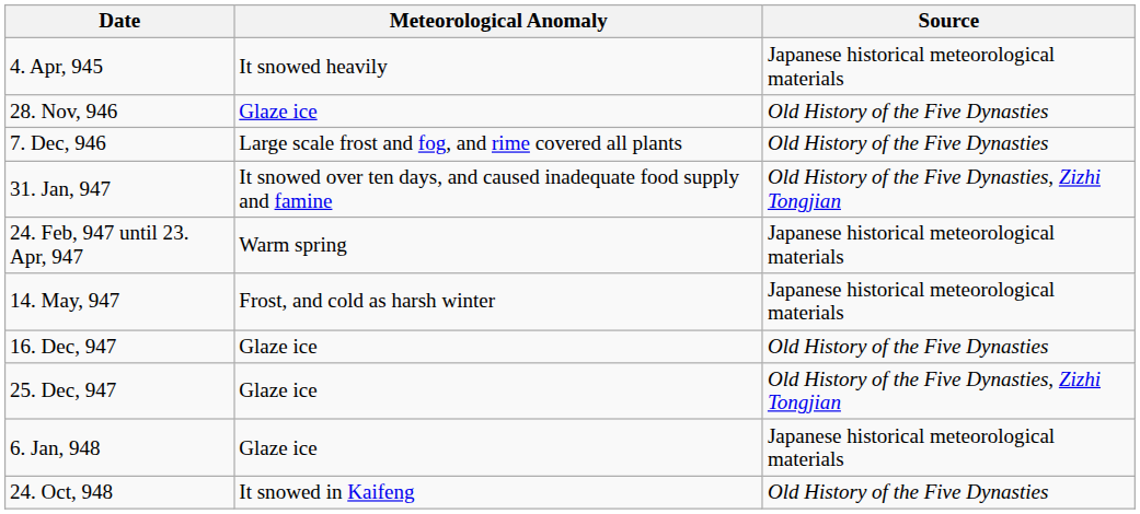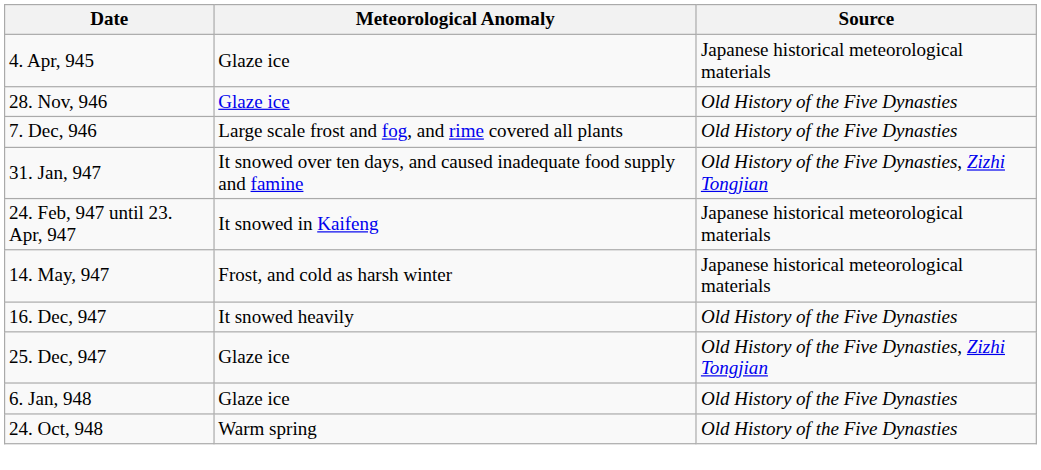 <table class="wikitable">
 <tr>
 <th>Date</th>
 <th>Meteorological Anomaly</th>
 <th>Source</th>
 </tr>
 <tr>
 <td>4. Apr, 945</td>
-<td>It snowed heavily</td>
+<td>Glaze ice</td>
 <td>Japanese historical meteorological materials</td>
 </tr>
 <tr>
 <td>28. Nov, 946</td>
 <td><a href='#'>Glaze ice</a></td>
 <td><em>Old History of the Five Dynasties</em></td>
 </tr>
 <tr>
 <td>7. Dec, 946</td>
 <td>Large scale frost and <a href='#'>fog</a>, and <a href='#'>rime</a> covered all plants</td>
 <td><em>Old History of the Five Dynasties</em></td>
 </tr>
 <tr>
 <td>31. Jan, 947</td>
 <td>It snowed over ten days, and caused inadequate food supply and <a href='#'>famine</a></td>
 <td><em>Old History of the Five Dynasties</em>, <a href='#'><em>Zizhi Tongjian</em></a></td>
 </tr>
 <tr>
 <td>24. Feb, 947 until 23. Apr, 947</td>
-<td>Warm spring</td>
+<td>It snowed in <a href='#'>Kaifeng</a></td>
 <td>Japanese historical meteorological materials</td>
 </tr>
 <tr>
 <td>14. May, 947</td>
 <td>Frost, and cold as harsh winter</td>
 <td>Japanese historical meteorological materials</td>
 </tr>
 <tr>
 <td>16. Dec, 947</td>
-<td>Glaze ice</td>
+<td>It snowed heavily</td>
 <td><em>Old History of the Five Dynasties</em></td>
 </tr>
 <tr>
 <td>25. Dec, 947</td>
 <td>Glaze ice</td>
 <td><em>Old History of the Five Dynasties</em>, <a href='#'><em>Zizhi Tongjian</em></a></td>
 </tr>
 <tr>
 <td>6. Jan, 948</td>
 <td>Glaze ice</td>
-<td>Japanese historical meteorological materials</td>
+<td><em>Old History of the Five Dynasties</em></td>
 </tr>
 <tr>
 <td>24. Oct, 948</td>
-<td>It snowed in <a href='#'>Kaifeng</a></td>
+<td>Warm spring</td>
 <td><em>Old History of the Five Dynasties</em></td>
 </tr>
 </table>
